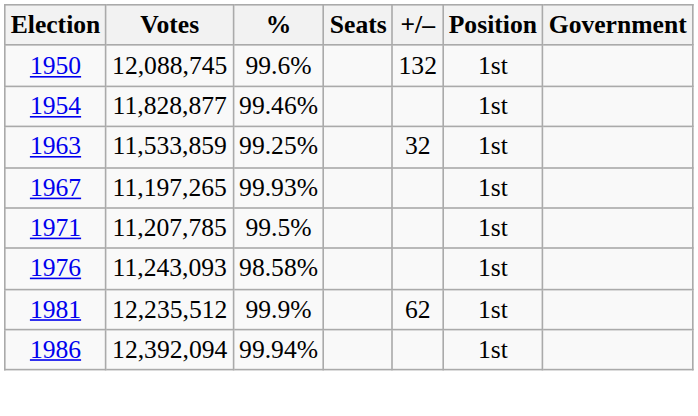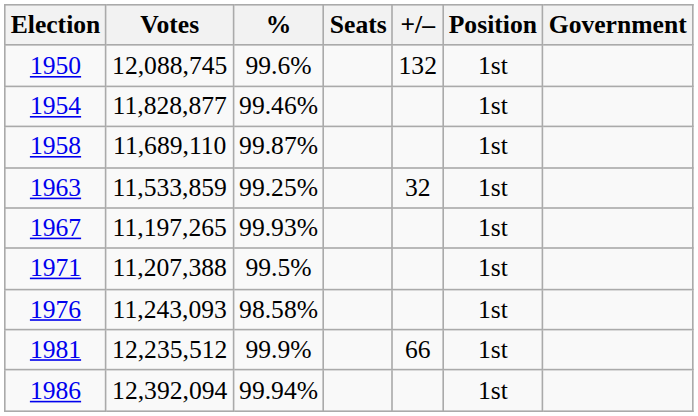 <table class="wikitable" style="text-align:center">
 <tr>
 <th>Election</th>
 <th>Votes</th>
 <th>%</th>
 <th>Seats</th>
 <th>+/–</th>
 <th>Position</th>
 <th>Government</th>
 </tr>
 <tr>
 <td><a href='#'>1950</a></td>
 <td>12,088,745</td>
 <td>99.6%</td>
 <td></td>
 <td> 132</td>
 <td> 1st</td>
 <td></td>
 </tr>
 <tr>
 <td><a href='#'>1954</a></td>
 <td>11,828,877</td>
 <td>99.46%</td>
 <td></td>
 <td></td>
 <td> 1st</td>
 <td></td>
 </tr>
 <tr>
+<td><a href='#'>1958</a></td>
+<td>11,689,110</td>
+<td>99.87%</td>
+<td></td>
+<td></td>
+<td> 1st</td>
+<td></td>
+</tr>
+<tr>
 <td><a href='#'>1963</a></td>
 <td>11,533,859</td>
 <td>99.25%</td>
 <td></td>
 <td> 32</td>
 <td> 1st</td>
 <td></td>
 </tr>
 <tr>
 <td><a href='#'>1967</a></td>
 <td>11,197,265</td>
 <td>99.93%</td>
 <td></td>
 <td></td>
 <td> 1st</td>
 <td></td>
 </tr>
 <tr>
 <td><a href='#'>1971</a></td>
-<td>11,207,785</td>
+<td>11,207,388</td>
 <td>99.5%</td>
 <td></td>
 <td></td>
 <td> 1st</td>
 <td></td>
 </tr>
 <tr>
 <td><a href='#'>1976</a></td>
 <td>11,243,093</td>
 <td>98.58%</td>
 <td></td>
 <td></td>
 <td> 1st</td>
 <td></td>
 </tr>
 <tr>
 <td><a href='#'>1981</a></td>
 <td>12,235,512</td>
 <td>99.9%</td>
 <td></td>
-<td> 62</td>
+<td> 66</td>
 <td> 1st</td>
 <td></td>
 </tr>
 <tr>
 <td><a href='#'>1986</a></td>
 <td>12,392,094</td>
 <td>99.94%</td>
 <td></td>
 <td></td>
 <td> 1st</td>
 <td></td>
 </tr>
 </table>
